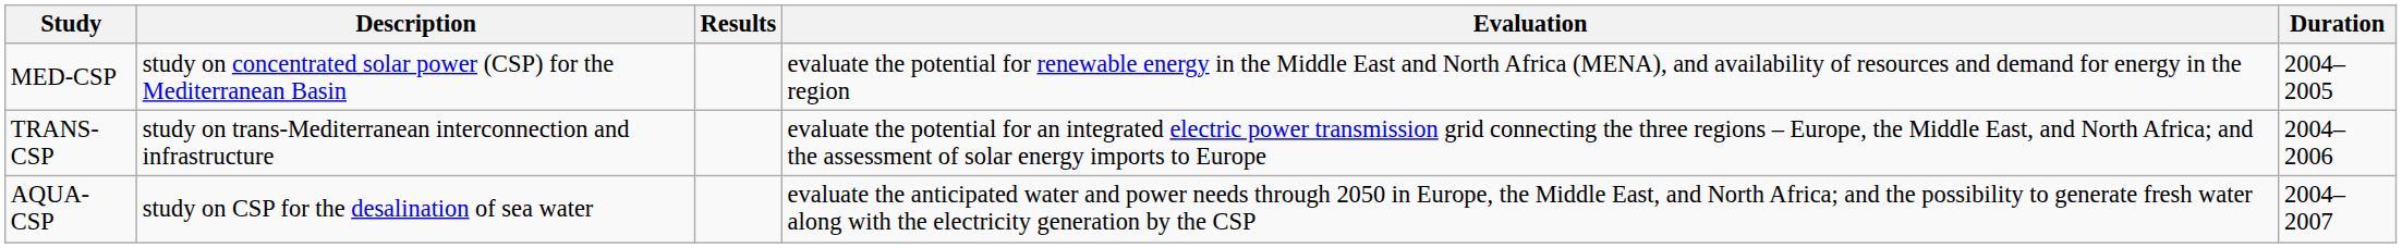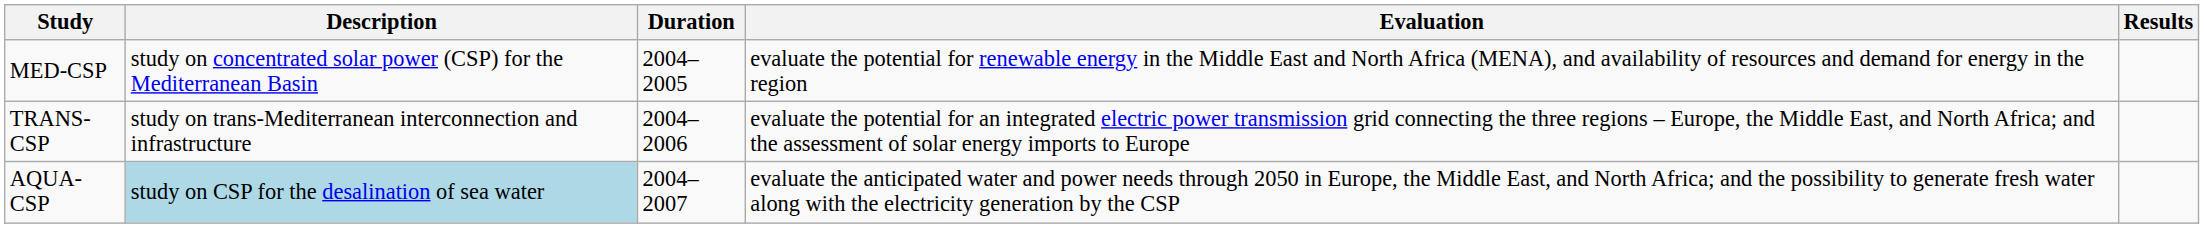 <table class="wikitable sortable">
 <tr>
 <th>Study</th>
 <th>Description</th>
+<th>Duration</th>
+<th>Evaluation</th>
 <th>Results</th>
-<th>Evaluation</th>
-<th>Duration</th>
 </tr>
 <tr>
 <td>MED-CSP</td>
 <td>study on <a href='#'>concentrated solar power</a> (CSP) for the <a href='#'>Mediterranean Basin</a></td>
+<td>2004–2005</td>
+<td>evaluate the potential for <a href='#'>renewable energy</a> in the Middle East and North Africa (MENA), and availability of resources and demand for energy in the region</td>
 <td></td>
-<td>evaluate the potential for <a href='#'>renewable energy</a> in the Middle East and North Africa (MENA), and availability of resources and demand for energy in the region</td>
-<td>2004–2005</td>
 </tr>
 <tr>
 <td>TRANS-CSP</td>
 <td>study on trans-Mediterranean interconnection and infrastructure</td>
+<td>2004–2006</td>
+<td>evaluate the potential for an integrated <a href='#'>electric power transmission</a> grid connecting the three regions – Europe, the Middle East, and North Africa; and the assessment of solar energy imports to Europe</td>
 <td></td>
-<td>evaluate the potential for an integrated <a href='#'>electric power transmission</a> grid connecting the three regions – Europe, the Middle East, and North Africa; and the assessment of solar energy imports to Europe</td>
-<td>2004–2006</td>
 </tr>
 <tr>
 <td>AQUA-CSP</td>
-<td>study on CSP for the <a href='#'>desalination</a> of sea water</td>
+<td style="background: lightblue;">study on CSP for the <a href='#'>desalination</a> of sea water</td>
+<td>2004–2007</td>
+<td>evaluate the anticipated water and power needs through 2050 in Europe, the Middle East, and North Africa; and the possibility to generate fresh water along with the electricity generation by the CSP</td>
 <td></td>
-<td>evaluate the anticipated water and power needs through 2050 in Europe, the Middle East, and North Africa; and the possibility to generate fresh water along with the electricity generation by the CSP</td>
-<td>2004–2007</td>
 </tr>
 </table>
